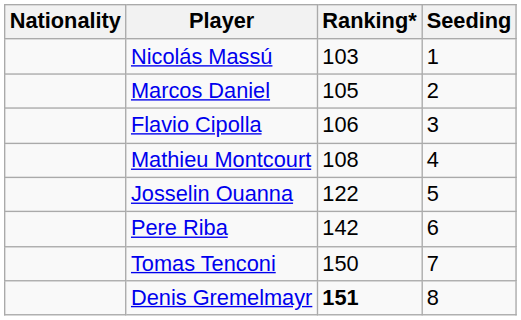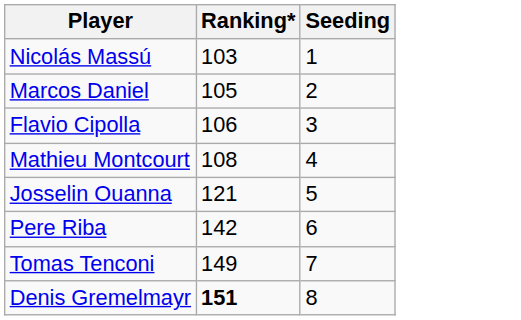 <table class="wikitable" border="1">
 <tr>
-<th>Nationality</th>
 <th>Player</th>
 <th>Ranking*</th>
 <th>Seeding</th>
 </tr>
 <tr>
-<td></td>
 <td><a href='#'>Nicolás Massú</a></td>
 <td>103</td>
 <td>1</td>
 </tr>
 <tr>
-<td></td>
 <td><a href='#'>Marcos Daniel</a></td>
 <td>105</td>
 <td>2</td>
 </tr>
 <tr>
-<td></td>
 <td><a href='#'>Flavio Cipolla</a></td>
 <td>106</td>
 <td>3</td>
 </tr>
 <tr>
-<td></td>
 <td><a href='#'>Mathieu Montcourt</a></td>
 <td>108</td>
 <td>4</td>
 </tr>
 <tr>
-<td></td>
 <td><a href='#'>Josselin Ouanna</a></td>
-<td>122</td>
+<td>121</td>
 <td>5</td>
 </tr>
 <tr>
-<td></td>
 <td><a href='#'>Pere Riba</a></td>
 <td>142</td>
 <td>6</td>
 </tr>
 <tr>
-<td></td>
 <td><a href='#'>Tomas Tenconi</a></td>
-<td>150</td>
+<td>149</td>
 <td>7</td>
 </tr>
 <tr>
-<td></td>
 <td><a href='#'>Denis Gremelmayr</a></td>
 <td><strong>151</strong></td>
 <td>8</td>
 </tr>
 </table>
